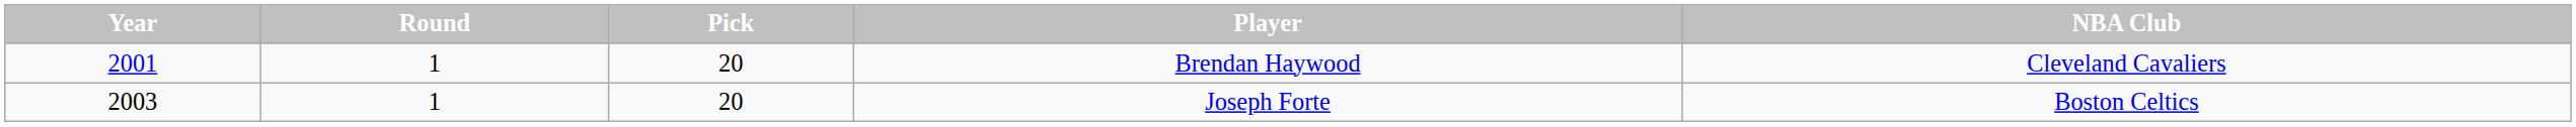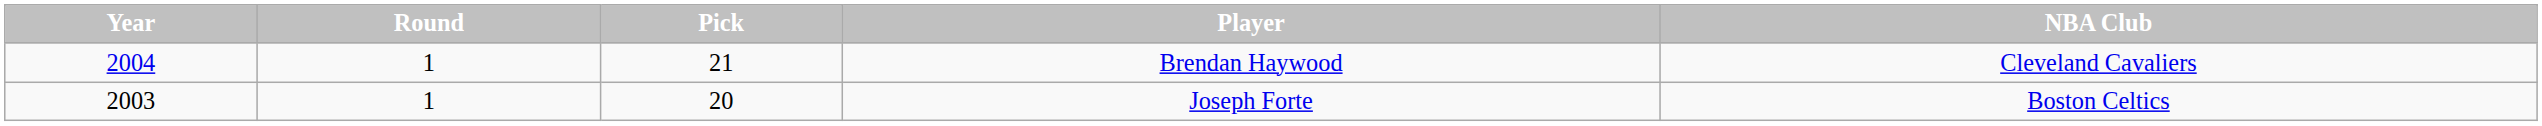 <table class="wikitable" width="84%">
 <tr align="center"  style="background:silver;color:#FFFFFF;">
 <td><strong>Year</strong></td>
 <td><strong>Round</strong></td>
 <td><strong>Pick</strong></td>
 <td><strong>Player</strong></td>
 <td><strong>NBA Club</strong></td>
 </tr>
 <tr align="center" bgcolor="">
-<td><a href='#'>2001</a></td>
+<td><a href='#'>2004</a></td>
 <td>1</td>
-<td>20</td>
+<td>21</td>
 <td><a href='#'>Brendan Haywood</a></td>
 <td><a href='#'>Cleveland Cavaliers</a></td>
 </tr>
 <tr align="center" bgcolor="">
 <td>2003</td>
 <td>1</td>
 <td>20</td>
 <td><a href='#'>Joseph Forte</a></td>
 <td><a href='#'>Boston Celtics</a></td>
 </tr>
 </table>
